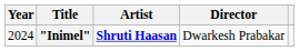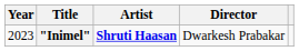 <table class="wikitable plainrowheaders sortable">
 <tr>
 <th scope="col">Year</th>
 <th scope="col">Title</th>
 <th scope="col">Artist</th>
 <th scope="col">Director</th>
 <th scope="col" class="unsortable"></th>
 </tr>
 <tr>
-<td>2024</td>
+<td>2023</td>
 <th scope="row">"Inimel"</th>
 <td><strong><a href='#'>Shruti Haasan</a></strong></td>
 <td>Dwarkesh Prabakar</td>
 <td></td>
 </tr>
 </table>
